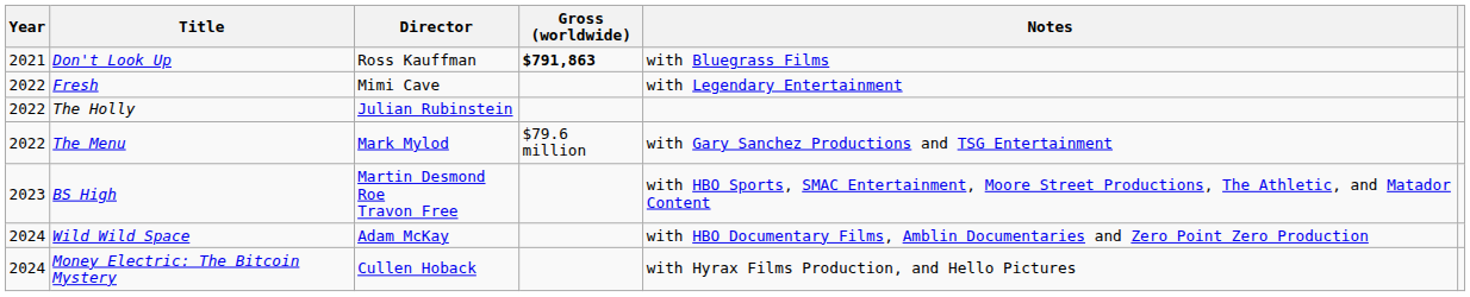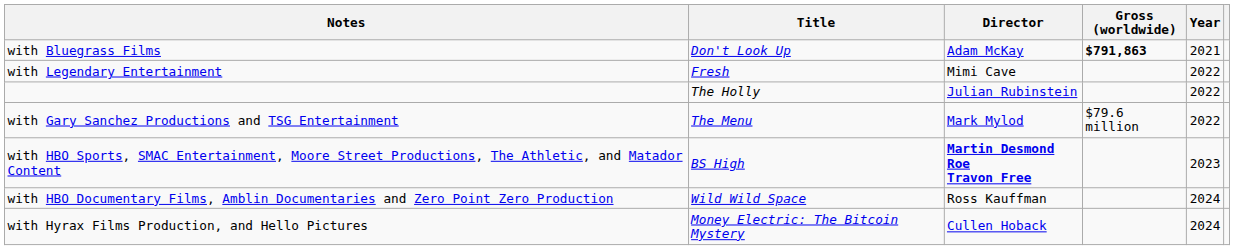 <table class="wikitable sortable">
 <tr>
-<th>Year</th>
+<th class="unsortable">Notes</th>
 <th>Title</th>
 <th>Director</th>
 <th>Gross<br>(worldwide)</th>
-<th class="unsortable">Notes</th>
+<th>Year</th>
 <th class="unsortable"></th>
 </tr>
 <tr>
+<td>with <a href='#'>Bluegrass Films</a></td>
+<td><em><a href='#'>Don't Look Up</a></em></td>
+<td><a href='#'>Adam McKay</a></td>
+<td><strong>$791,863</strong></td>
 <td>2021</td>
-<td><em><a href='#'>Don't Look Up</a></em></td>
-<td>Ross Kauffman</td>
-<td><strong>$791,863</strong></td>
-<td>with <a href='#'>Bluegrass Films</a></td>
 <td></td>
 </tr>
 <tr>
-<td>2022</td>
+<td>with <a href='#'>Legendary Entertainment</a></td>
 <td><em><a href='#'>Fresh</a></em></td>
 <td>Mimi Cave</td>
 <td></td>
-<td>with <a href='#'>Legendary Entertainment</a></td>
+<td>2022</td>
 <td></td>
 </tr>
 <tr>
-<td>2022</td>
+<td></td>
 <td><em>The Holly</em></td>
 <td><a href='#'>Julian Rubinstein</a></td>
 <td></td>
-<td></td>
+<td>2022</td>
 <td></td>
 </tr>
 <tr>
-<td>2022</td>
+<td>with <a href='#'>Gary Sanchez Productions</a> and <a href='#'>TSG Entertainment</a></td>
 <td><em><a href='#'>The Menu</a></em></td>
 <td><a href='#'>Mark Mylod</a></td>
 <td>$79.6 million</td>
-<td>with <a href='#'>Gary Sanchez Productions</a> and <a href='#'>TSG Entertainment</a></td>
+<td>2022</td>
 <td></td>
 </tr>
 <tr>
+<td>with <a href='#'>HBO Sports</a>, <a href='#'>SMAC Entertainment</a>, <a href='#'>Moore Street Productions</a>, <a href='#'>The Athletic</a>, and <a href='#'>Matador Content</a></td>
+<td><em><a href='#'>BS High</a></em></td>
+<td><strong><a href='#'>Martin Desmond Roe</a><br><a href='#'>Travon Free</a></strong></td>
+<td></td>
 <td>2023</td>
-<td><em><a href='#'>BS High</a></em></td>
-<td><a href='#'>Martin Desmond Roe</a><br><a href='#'>Travon Free</a></td>
-<td></td>
-<td>with <a href='#'>HBO Sports</a>, <a href='#'>SMAC Entertainment</a>, <a href='#'>Moore Street Productions</a>, <a href='#'>The Athletic</a>, and <a href='#'>Matador Content</a></td>
 <td></td>
 </tr>
 <tr>
+<td>with <a href='#'>HBO Documentary Films</a>, <a href='#'>Amblin Documentaries</a> and <a href='#'>Zero Point Zero Production</a></td>
+<td><em><a href='#'>Wild Wild Space</a></em></td>
+<td>Ross Kauffman</td>
+<td></td>
 <td>2024</td>
-<td><em><a href='#'>Wild Wild Space</a></em></td>
-<td><a href='#'>Adam McKay</a></td>
-<td></td>
-<td>with <a href='#'>HBO Documentary Films</a>, <a href='#'>Amblin Documentaries</a> and <a href='#'>Zero Point Zero Production</a></td>
 <td></td>
 </tr>
 <tr>
-<td>2024</td>
+<td>with Hyrax Films Production, and Hello Pictures</td>
 <td><em><a href='#'>Money Electric: The Bitcoin Mystery</a></em></td>
 <td><a href='#'>Cullen Hoback</a></td>
 <td></td>
-<td>with Hyrax Films Production, and Hello Pictures</td>
+<td>2024</td>
 <td></td>
 </tr>
 </table>
